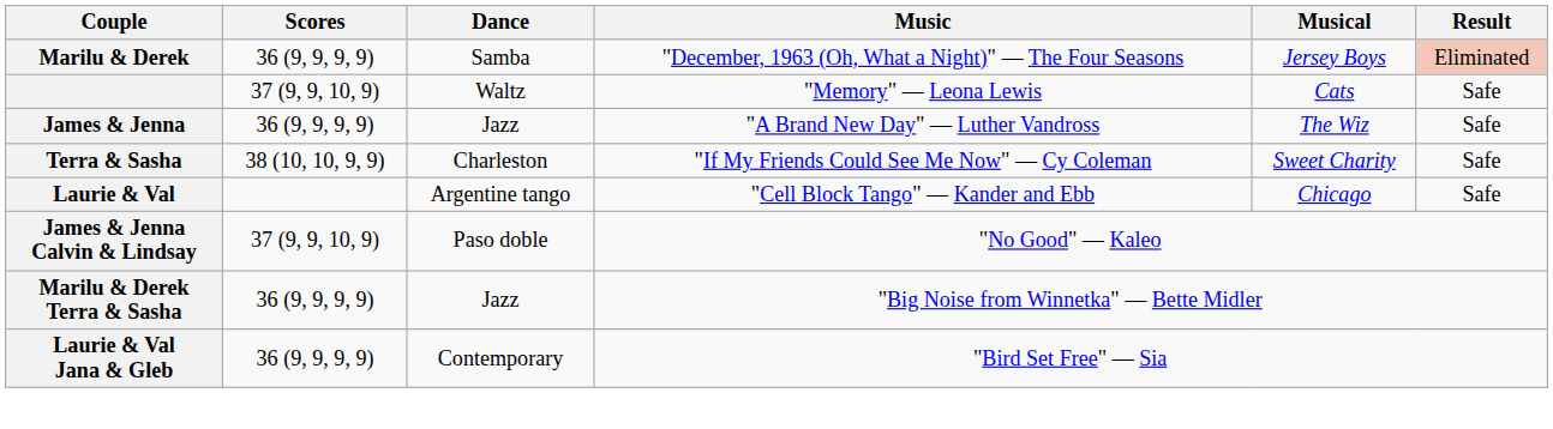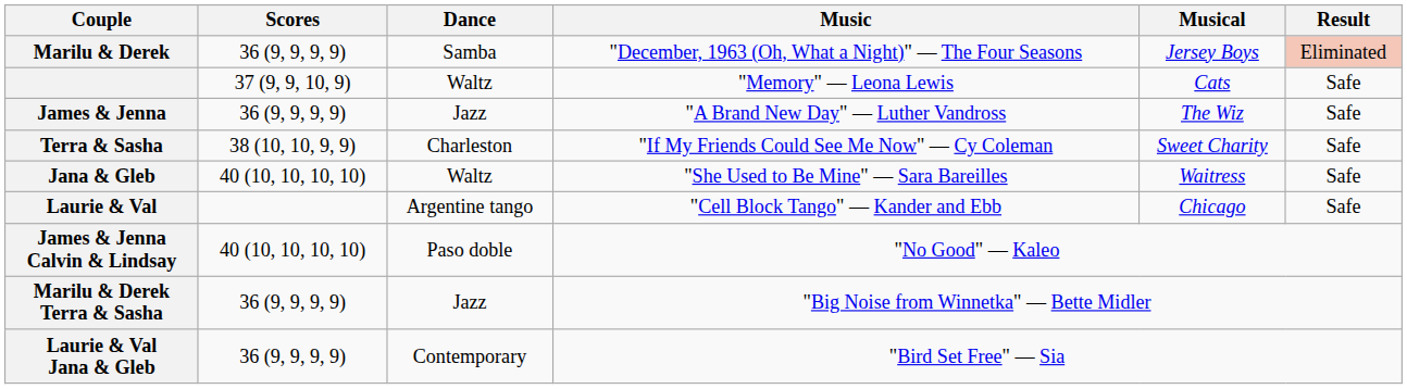 <table class="wikitable sortable" style="text-align:center; width:90%">
 <tr>
 <th scope="col">Couple</th>
 <th scope="col">Scores</th>
 <th scope="col" class="unsortable">Dance</th>
 <th scope="col" class="unsortable">Music</th>
 <th scope="col" class="unsortable">Musical</th>
 <th scope="col" class="unsortable">Result</th>
 </tr>
 <tr>
 <th scope="row">Marilu & Derek</th>
 <td>36 (9, 9, 9, 9)</td>
 <td>Samba</td>
 <td>"<a href='#'>December, 1963 (Oh, What a Night)</a>" — <a href='#'>The Four Seasons</a></td>
 <td><em><a href='#'>Jersey Boys</a></em></td>
 <td bgcolor=f4c7b8>Eliminated</td>
 </tr>
 <tr>
 <th scope="row"></th>
 <td>37 (9, 9, 10, 9)</td>
 <td>Waltz</td>
 <td>"<a href='#'>Memory</a>" — <a href='#'>Leona Lewis</a></td>
 <td><em><a href='#'>Cats</a></em></td>
 <td>Safe</td>
 </tr>
 <tr>
 <th scope="row">James & Jenna</th>
 <td>36 (9, 9, 9, 9)</td>
 <td>Jazz</td>
 <td>"<a href='#'>A Brand New Day</a>" — <a href='#'>Luther Vandross</a></td>
 <td><em><a href='#'>The Wiz</a></em></td>
 <td>Safe</td>
 </tr>
 <tr>
 <th scope="row">Terra & Sasha</th>
 <td>38 (10, 10, 9, 9)</td>
 <td>Charleston</td>
 <td>"<a href='#'>If My Friends Could See Me Now</a>" — <a href='#'>Cy Coleman</a></td>
 <td><em><a href='#'>Sweet Charity</a></em></td>
 <td>Safe</td>
 </tr>
 <tr>
+<th scope="row">Jana & Gleb</th>
+<td>40 (10, 10, 10, 10)</td>
+<td>Waltz</td>
+<td>"<a href='#'>She Used to Be Mine</a>" — <a href='#'>Sara Bareilles</a></td>
+<td><em><a href='#'>Waitress</a></em></td>
+<td>Safe</td>
+</tr>
+<tr>
 <th scope="row">Laurie & Val</th>
 <td></td>
 <td>Argentine tango</td>
 <td>"<a href='#'>Cell Block Tango</a>" — <a href='#'>Kander and Ebb</a></td>
 <td><em><a href='#'>Chicago</a></em></td>
 <td>Safe</td>
 </tr>
 <tr>
 <th scope="row">James & Jenna<br>Calvin & Lindsay</th>
-<td>37 (9, 9, 10, 9)</td>
+<td>40 (10, 10, 10, 10)</td>
 <td>Paso doble</td>
 <td colspan=3>"<a href='#'>No Good</a>" — <a href='#'>Kaleo</a></td>
 </tr>
 <tr>
 <th scope="row">Marilu & Derek<br>Terra & Sasha</th>
 <td>36 (9, 9, 9, 9)</td>
 <td>Jazz</td>
 <td colspan=3>"<a href='#'>Big Noise from Winnetka</a>" — <a href='#'>Bette Midler</a></td>
 </tr>
 <tr>
 <th scope="row">Laurie & Val<br>Jana & Gleb</th>
 <td>36 (9, 9, 9, 9)</td>
 <td>Contemporary</td>
 <td colspan=3>"<a href='#'>Bird Set Free</a>" — <a href='#'>Sia</a></td>
 </tr>
 </table>
